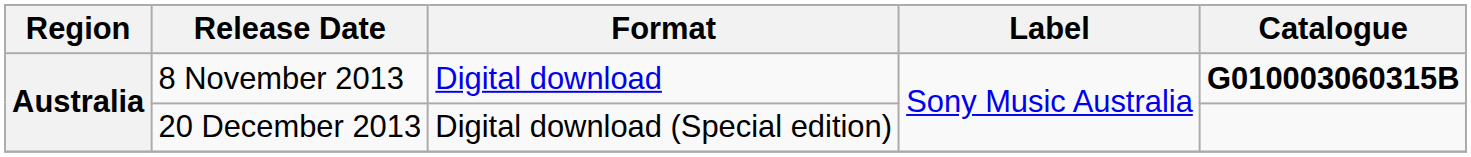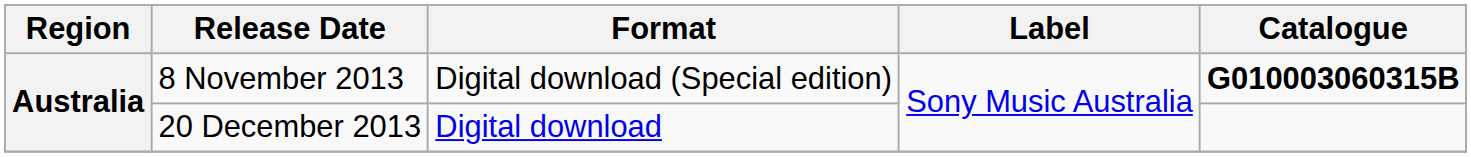 <table class="wikitable plainrowheaders">
 <tr>
 <th scope="col">Region</th>
 <th scope="col">Release Date</th>
 <th scope="col">Format</th>
 <th scope="col">Label</th>
 <th scope="col">Catalogue</th>
 </tr>
 <tr>
 <th scope="row" rowspan="2">Australia</th>
 <td>8 November 2013</td>
-<td><a href='#'>Digital download</a></td>
+<td>Digital download (Special edition) </td>
 <td rowspan="2"><a href='#'>Sony Music Australia</a></td>
 <td><strong>G010003060315B</strong></td>
 </tr>
 <tr>
 <td>20 December 2013</td>
-<td>Digital download (Special edition) </td>
+<td><a href='#'>Digital download</a></td>
 <td></td>
 </tr>
 <tr>
 </tr>
 </table>
